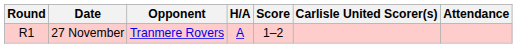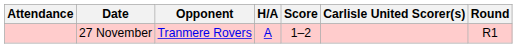 <table class="wikitable" style="text-align:center">
 <tr>
-<th>Round</th>
+<th>Attendance</th>
 <th>Date</th>
 <th>Opponent</th>
 <th>H/A</th>
 <th>Score</th>
 <th>Carlisle United Scorer(s)</th>
-<th>Attendance</th>
+<th>Round</th>
 </tr>
 <tr bgcolor=#FFCCCC>
-<td>R1</td>
+<td></td>
 <td align=left>27 November</td>
 <td align=left><a href='#'>Tranmere Rovers</a></td>
 <td><a href='#'>A</a></td>
 <td>1–2</td>
 <td align=left></td>
-<td></td>
+<td>R1</td>
 </tr>
 </table>
